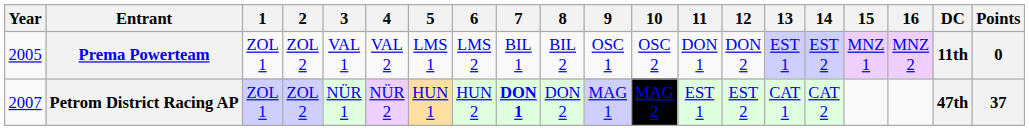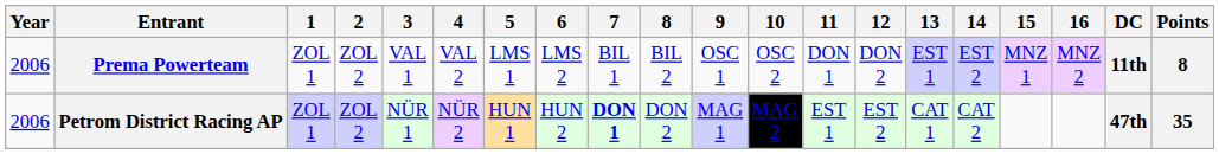 <table class="wikitable" style="text-align:center; font-size:85%">
 <tr>
 <th>Year</th>
 <th>Entrant</th>
 <th>1</th>
 <th>2</th>
 <th>3</th>
 <th>4</th>
 <th>5</th>
 <th>6</th>
 <th>7</th>
 <th>8</th>
 <th>9</th>
 <th>10</th>
 <th>11</th>
 <th>12</th>
 <th>13</th>
 <th>14</th>
 <th>15</th>
 <th>16</th>
 <th>DC</th>
 <th>Points</th>
 </tr>
 <tr>
-<td><a href='#'>2005</a></td>
+<td><a href='#'>2006</a></td>
 <th nowrap><a href='#'>Prema Powerteam</a></th>
 <td style="background:#;"><a href='#'>ZOL<br>1</a><br></td>
 <td style="background:#;"><a href='#'>ZOL<br>2</a><br></td>
 <td style="background:#;"><a href='#'>VAL<br>1</a><br></td>
 <td style="background:#;"><a href='#'>VAL<br>2</a><br></td>
 <td style="background:#;"><a href='#'>LMS<br>1</a><br></td>
 <td style="background:#;"><a href='#'>LMS<br>2</a><br></td>
 <td style="background:#;"><a href='#'>BIL<br>1</a><br></td>
 <td style="background:#;"><a href='#'>BIL<br>2</a><br></td>
 <td style="background:#;"><a href='#'>OSC<br>1</a><br></td>
 <td style="background:#;"><a href='#'>OSC<br>2</a><br></td>
 <td style="background:#;"><a href='#'>DON<br>1</a><br></td>
 <td style="background:#;"><a href='#'>DON<br>2</a><br></td>
 <td style="background:#cfcfff;"><a href='#'>EST<br>1</a><br></td>
 <td style="background:#cfcfff;"><a href='#'>EST<br>2</a><br></td>
 <td style="background:#efcfff;"><a href='#'>MNZ<br>1</a><br></td>
 <td style="background:#efcfff;"><a href='#'>MNZ<br>2</a><br></td>
 <th>11th</th>
-<th>0</th>
+<th>8</th>
 </tr>
 <tr>
-<td><a href='#'>2007</a></td>
+<td><a href='#'>2006</a></td>
 <th nowrap>Petrom District Racing AP</th>
 <td style="background:#cfcfff;"><a href='#'>ZOL<br>1</a><br></td>
 <td style="background:#cfcfff;"><a href='#'>ZOL<br>2</a><br></td>
 <td style="background:#dfffdf;"><a href='#'>NÜR<br>1</a><br></td>
 <td style="background:#efcfff;"><a href='#'>NÜR<br>2</a><br></td>
 <td style="background:#ffdf9f;"><a href='#'>HUN<br>1</a><br></td>
 <td style="background:#dfffdf;"><a href='#'>HUN<br>2</a><br></td>
 <td style="background:#dfffdf;"><strong><a href='#'>DON<br>1</a><br></strong></td>
 <td style="background:#dfffdf;"><a href='#'>DON<br>2</a><br></td>
 <td style="background:#cfcfff;"><a href='#'>MAG<br>1</a><br></td>
 <td style="background:#000000;color:white"><a href='#'><span>MAG<br>2</span></a><br></td>
 <td style="background:#dfffdf;"><a href='#'>EST<br>1</a><br></td>
 <td style="background:#dfffdf;"><a href='#'>EST<br>2</a><br></td>
 <td style="background:#dfffdf;"><a href='#'>CAT<br>1</a><br></td>
 <td style="background:#dfffdf;"><a href='#'>CAT<br>2</a><br></td>
 <td></td>
 <td></td>
 <th>47th</th>
-<th>37</th>
+<th>35</th>
 </tr>
 </table>
